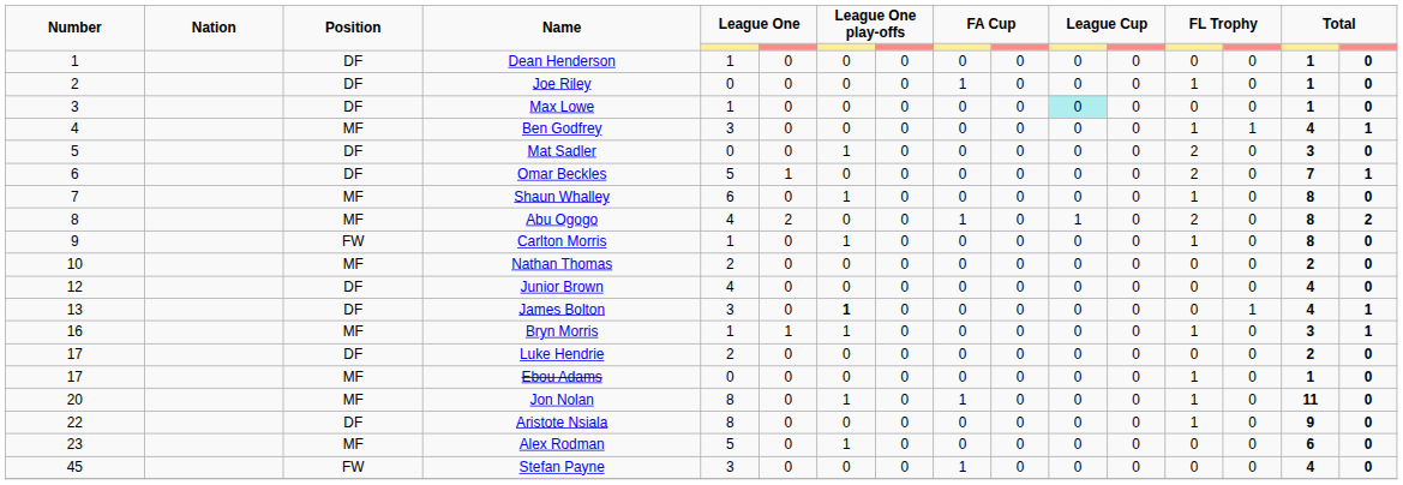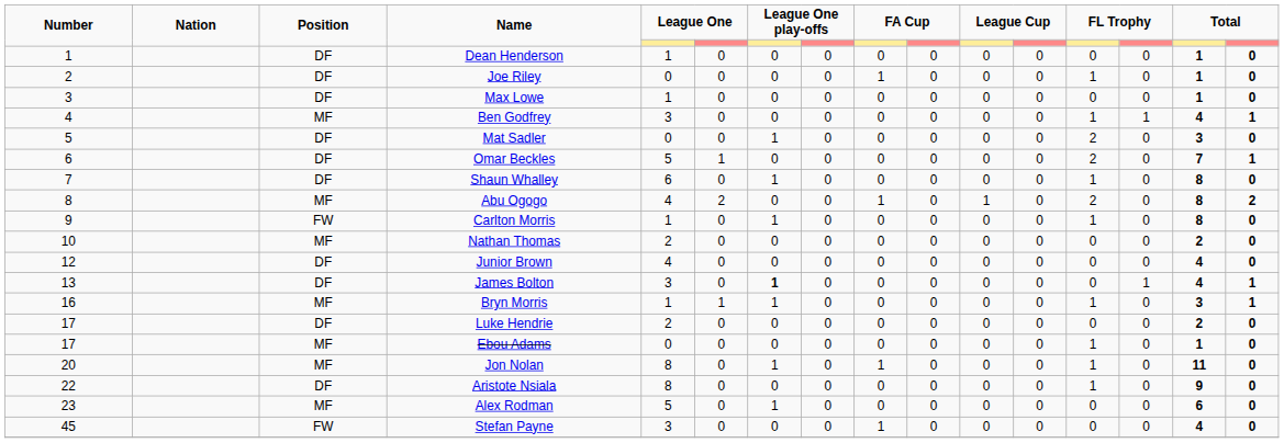 <table class="wikitable" style="text-align:center">
 <tr style="text-align:center">
 <td rowspan="2" style="width:10%; "><strong>Number</strong></td>
 <td rowspan="2" style="width:10%; "><strong>Nation</strong></td>
 <td rowspan="2" style="width:10%; "><strong>Position</strong></td>
 <td rowspan="2" style="width:20%; "><strong>Name</strong></td>
 <td colspan="2"><strong>League One</strong></td>
 <td colspan="2"><strong>League One play-offs</strong></td>
 <td colspan="2"><strong>FA Cup</strong></td>
 <td colspan="2"><strong>League Cup</strong></td>
 <td colspan="2"><strong>FL Trophy</strong></td>
 <td colspan="2"><strong>Total</strong></td>
 </tr>
 <tr>
 <th style="width:60px; background:#fe9;"></th>
 <th style="width:60px; background:#ff8888;"></th>
 <th style="width:60px; background:#fe9;"></th>
 <th style="width:60px; background:#ff8888;"></th>
 <th style="width:60px; background:#fe9;"></th>
 <th style="width:60px; background:#ff8888;"></th>
 <th style="width:60px; background:#fe9;"></th>
 <th style="width:60px; background:#ff8888;"></th>
 <th style="width:60px; background:#fe9;"></th>
 <th style="width:60px; background:#ff8888;"></th>
 <th style="width:60px; background:#fe9;"></th>
 <th style="width:60px; background:#ff8888;"></th>
 </tr>
 <tr>
 <td>1</td>
 <td></td>
 <td>DF</td>
 <td><a href='#'>Dean Henderson</a></td>
 <td>1</td>
 <td>0</td>
 <td>0</td>
 <td>0</td>
 <td>0</td>
 <td>0</td>
 <td>0</td>
 <td>0</td>
 <td>0</td>
 <td>0</td>
 <td><strong>1</strong></td>
 <td><strong>0</strong></td>
 </tr>
 <tr>
 <td>2</td>
 <td></td>
 <td>DF</td>
 <td><a href='#'>Joe Riley</a></td>
 <td>0</td>
 <td>0</td>
 <td>0</td>
 <td>0</td>
 <td>1</td>
 <td>0</td>
 <td>0</td>
 <td>0</td>
 <td>1</td>
 <td>0</td>
 <td><strong>1</strong></td>
 <td><strong>0</strong></td>
 </tr>
 <tr>
 <td>3</td>
 <td></td>
 <td>DF</td>
 <td><a href='#'>Max Lowe</a></td>
 <td>1</td>
 <td>0</td>
 <td>0</td>
 <td>0</td>
 <td>0</td>
 <td>0</td>
-<td style="background: paleturquoise;">0</td>
+<td>0</td>
 <td>0</td>
 <td>0</td>
 <td>0</td>
 <td><strong>1</strong></td>
 <td><strong>0</strong></td>
 </tr>
 <tr>
 <td>4</td>
 <td></td>
 <td>MF</td>
 <td><a href='#'>Ben Godfrey</a></td>
 <td>3</td>
 <td>0</td>
 <td>0</td>
 <td>0</td>
 <td>0</td>
 <td>0</td>
 <td>0</td>
 <td>0</td>
 <td>1</td>
 <td>1</td>
 <td><strong>4</strong></td>
 <td><strong>1</strong></td>
 </tr>
 <tr>
 <td>5</td>
 <td></td>
 <td>DF</td>
 <td><a href='#'>Mat Sadler</a></td>
 <td>0</td>
 <td>0</td>
 <td>1</td>
 <td>0</td>
 <td>0</td>
 <td>0</td>
 <td>0</td>
 <td>0</td>
 <td>2</td>
 <td>0</td>
 <td><strong>3</strong></td>
 <td><strong>0</strong></td>
 </tr>
 <tr>
 <td>6</td>
 <td></td>
 <td>DF</td>
 <td><a href='#'>Omar Beckles</a></td>
 <td>5</td>
 <td>1</td>
 <td>0</td>
 <td>0</td>
 <td>0</td>
 <td>0</td>
 <td>0</td>
 <td>0</td>
 <td>2</td>
 <td>0</td>
 <td><strong>7</strong></td>
 <td><strong>1</strong></td>
 </tr>
 <tr>
 <td>7</td>
 <td></td>
-<td>MF</td>
+<td>DF</td>
 <td><a href='#'>Shaun Whalley</a></td>
 <td>6</td>
 <td>0</td>
 <td>1</td>
 <td>0</td>
 <td>0</td>
 <td>0</td>
 <td>0</td>
 <td>0</td>
 <td>1</td>
 <td>0</td>
 <td><strong>8</strong></td>
 <td><strong>0</strong></td>
 </tr>
 <tr>
 <td>8</td>
 <td></td>
 <td>MF</td>
 <td><a href='#'>Abu Ogogo</a></td>
 <td>4</td>
 <td>2</td>
 <td>0</td>
 <td>0</td>
 <td>1</td>
 <td>0</td>
 <td>1</td>
 <td>0</td>
 <td>2</td>
 <td>0</td>
 <td><strong>8</strong></td>
 <td><strong>2</strong></td>
 </tr>
 <tr>
 <td>9</td>
 <td></td>
 <td>FW</td>
 <td><a href='#'>Carlton Morris</a></td>
 <td>1</td>
 <td>0</td>
 <td>1</td>
 <td>0</td>
 <td>0</td>
 <td>0</td>
 <td>0</td>
 <td>0</td>
 <td>1</td>
 <td>0</td>
 <td><strong>8</strong></td>
 <td><strong>0</strong></td>
 </tr>
 <tr>
 <td>10</td>
 <td></td>
 <td>MF</td>
 <td><a href='#'>Nathan Thomas</a></td>
 <td>2</td>
 <td>0</td>
 <td>0</td>
 <td>0</td>
 <td>0</td>
 <td>0</td>
 <td>0</td>
 <td>0</td>
 <td>0</td>
 <td>0</td>
 <td><strong>2</strong></td>
 <td><strong>0</strong></td>
 </tr>
 <tr>
 <td>12</td>
 <td></td>
 <td>DF</td>
 <td><a href='#'>Junior Brown</a></td>
 <td>4</td>
 <td>0</td>
 <td>0</td>
 <td>0</td>
 <td>0</td>
 <td>0</td>
 <td>0</td>
 <td>0</td>
 <td>0</td>
 <td>0</td>
 <td><strong>4</strong></td>
 <td><strong>0</strong></td>
 </tr>
 <tr>
 <td>13</td>
 <td></td>
 <td>DF</td>
 <td><a href='#'>James Bolton</a></td>
 <td>3</td>
 <td>0</td>
 <td><strong>1</strong></td>
 <td>0</td>
 <td>0</td>
 <td>0</td>
 <td>0</td>
 <td>0</td>
 <td>0</td>
 <td>1</td>
 <td><strong>4</strong></td>
 <td><strong>1</strong></td>
 </tr>
 <tr>
 <td>16</td>
 <td></td>
 <td>MF</td>
 <td><a href='#'>Bryn Morris</a></td>
 <td>1</td>
 <td>1</td>
 <td>1</td>
 <td>0</td>
 <td>0</td>
 <td>0</td>
 <td>0</td>
 <td>0</td>
 <td>1</td>
 <td>0</td>
 <td><strong>3</strong></td>
 <td><strong>1</strong></td>
 </tr>
 <tr>
 <td>17</td>
 <td></td>
 <td>DF</td>
 <td><a href='#'>Luke Hendrie</a></td>
 <td>2</td>
 <td>0</td>
 <td>0</td>
 <td>0</td>
 <td>0</td>
 <td>0</td>
 <td>0</td>
 <td>0</td>
 <td>0</td>
 <td>0</td>
 <td><strong>2</strong></td>
 <td><strong>0</strong></td>
 </tr>
 <tr>
 <td>17</td>
 <td></td>
 <td>MF</td>
 <td><s><a href='#'>Ebou Adams</a></s></td>
 <td>0</td>
 <td>0</td>
 <td>0</td>
 <td>0</td>
 <td>0</td>
 <td>0</td>
 <td>0</td>
 <td>0</td>
 <td>1</td>
 <td>0</td>
 <td><strong>1</strong></td>
 <td><strong>0</strong></td>
 </tr>
 <tr>
 <td>20</td>
 <td></td>
 <td>MF</td>
 <td><a href='#'>Jon Nolan</a></td>
 <td>8</td>
 <td>0</td>
 <td>1</td>
 <td>0</td>
 <td>1</td>
 <td>0</td>
 <td>0</td>
 <td>0</td>
 <td>1</td>
 <td>0</td>
 <td><strong>11</strong></td>
 <td><strong>0</strong></td>
 </tr>
 <tr>
 <td>22</td>
 <td></td>
 <td>DF</td>
 <td><a href='#'>Aristote Nsiala</a></td>
 <td>8</td>
 <td>0</td>
 <td>0</td>
 <td>0</td>
 <td>0</td>
 <td>0</td>
 <td>0</td>
 <td>0</td>
 <td>1</td>
 <td>0</td>
 <td><strong>9</strong></td>
 <td><strong>0</strong></td>
 </tr>
 <tr>
 <td>23</td>
 <td></td>
 <td>MF</td>
 <td><a href='#'>Alex Rodman</a></td>
 <td>5</td>
 <td>0</td>
 <td>1</td>
 <td>0</td>
 <td>0</td>
 <td>0</td>
 <td>0</td>
 <td>0</td>
 <td>0</td>
 <td>0</td>
 <td><strong>6</strong></td>
 <td><strong>0</strong></td>
 </tr>
 <tr>
 <td>45</td>
 <td></td>
 <td>FW</td>
 <td><a href='#'>Stefan Payne</a></td>
 <td>3</td>
 <td>0</td>
 <td>0</td>
 <td>0</td>
 <td>1</td>
 <td>0</td>
 <td>0</td>
 <td>0</td>
 <td>0</td>
 <td>0</td>
 <td><strong>4</strong></td>
 <td><strong>0</strong></td>
 </tr>
 <tr>
 </tr>
 </table>
